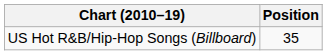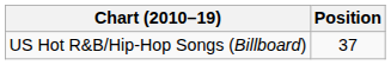 <table class="wikitable sortable plainrowheaders">
 <tr>
 <th scope="col">Chart (2010–19)</th>
 <th scope="col">Position</th>
 </tr>
 <tr>
 <td>US Hot R&B/Hip-Hop Songs (<em>Billboard</em>)</td>
-<td style="text-align:center;">35</td>
+<td style="text-align:center;">37</td>
 </tr>
 </table>
